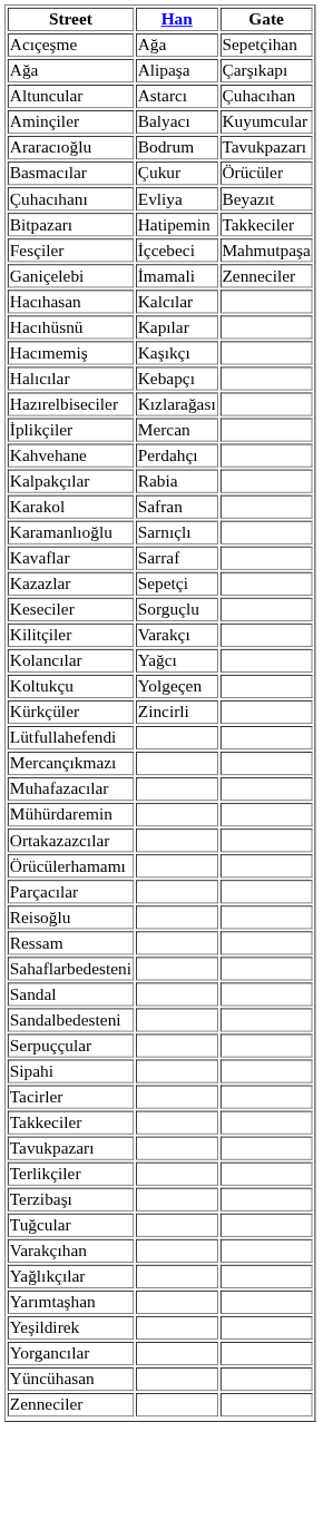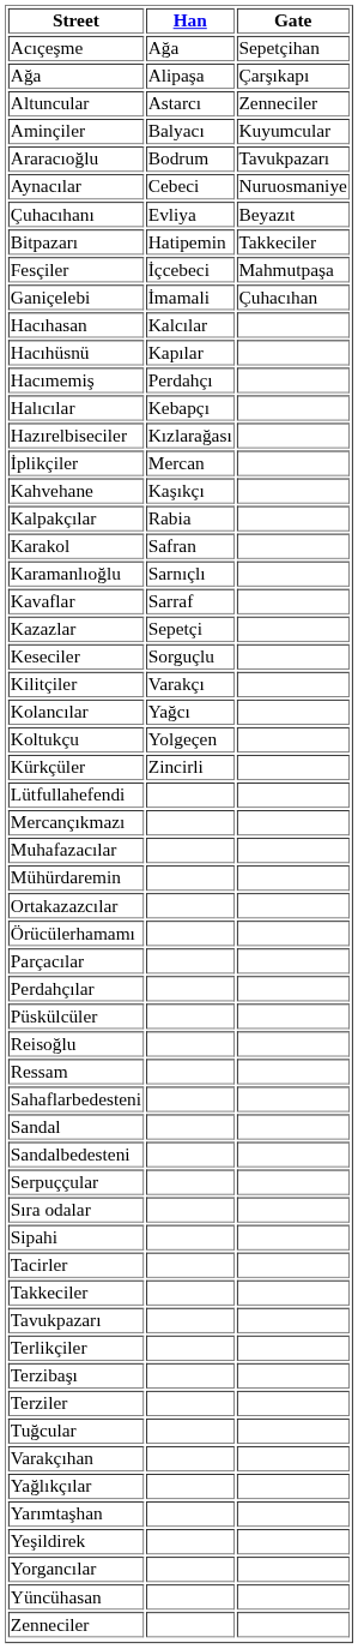 <table border="1">
 <tr>
 <th>Street</th>
 <th><a href='#'>Han</a></th>
 <th>Gate</th>
 </tr>
 <tr ---->
 <td>Acıçeşme</td>
 <td>Ağa</td>
 <td>Sepetçihan</td>
 </tr>
 <tr>
 <td>Ağa</td>
 <td>Alipaşa</td>
 <td>Çarşıkapı</td>
 </tr>
 <tr ---->
 <td>Altuncular</td>
 <td>Astarcı</td>
-<td>Çuhacıhan</td>
+<td>Zenneciler</td>
 </tr>
 <tr>
 <td>Aminçiler</td>
 <td>Balyacı</td>
 <td>Kuyumcular</td>
 </tr>
 <tr ---->
 <td>Araracıoğlu</td>
 <td>Bodrum</td>
 <td>Tavukpazarı</td>
 </tr>
 <tr ---->
-<td>Basmacılar</td>
-<td>Çukur</td>
-<td>Örücüler</td>
+<td>Aynacılar</td>
+<td>Cebeci</td>
+<td>Nuruosmaniye</td>
 </tr>
 <tr ---->
 <td>Çuhacıhanı</td>
 <td>Evliya</td>
 <td>Beyazıt</td>
 </tr>
 <tr ---->
 <td>Bitpazarı</td>
 <td>Hatipemin</td>
 <td>Takkeciler</td>
 </tr>
 <tr ---->
 <td>Fesçiler</td>
 <td>İçcebeci</td>
 <td>Mahmutpaşa</td>
 </tr>
 <tr ---->
 <td>Ganiçelebi</td>
 <td>İmamali</td>
-<td>Zenneciler</td>
+<td>Çuhacıhan</td>
 </tr>
 <tr ---->
 <td>Hacıhasan</td>
 <td>Kalcılar</td>
 <td></td>
 </tr>
 <tr ---->
 <td>Hacıhüsnü</td>
 <td>Kapılar</td>
 <td></td>
 </tr>
 <tr ---->
 <td>Hacımemiş</td>
-<td>Kaşıkçı</td>
+<td>Perdahçı</td>
 <td></td>
 </tr>
 <tr ---->
 <td>Halıcılar</td>
 <td>Kebapçı</td>
 <td></td>
 </tr>
 <tr ---->
 <td>Hazırelbiseciler</td>
 <td>Kızlarağası</td>
 <td></td>
 </tr>
 <tr ---->
 <td>İplikçiler</td>
 <td>Mercan</td>
 <td></td>
 </tr>
 <tr ---->
 <td>Kahvehane</td>
-<td>Perdahçı</td>
+<td>Kaşıkçı</td>
 <td></td>
 </tr>
 <tr ---->
 <td>Kalpakçılar</td>
 <td>Rabia</td>
 <td></td>
 </tr>
 <tr ---->
 <td>Karakol</td>
 <td>Safran</td>
 <td></td>
 </tr>
 <tr ---->
 <td>Karamanlıoğlu</td>
 <td>Sarnıçlı</td>
 <td></td>
 </tr>
 <tr ---->
 <td>Kavaflar</td>
 <td>Sarraf</td>
 <td></td>
 </tr>
 <tr ---->
 <td>Kazazlar</td>
 <td>Sepetçi</td>
 <td></td>
 </tr>
 <tr ---->
 <td>Keseciler</td>
 <td>Sorguçlu</td>
 <td></td>
 </tr>
 <tr ---->
 <td>Kilitçiler</td>
 <td>Varakçı</td>
 <td></td>
 </tr>
 <tr ---->
 <td>Kolancılar</td>
 <td>Yağcı</td>
 <td></td>
 </tr>
 <tr ---->
 <td>Koltukçu</td>
 <td>Yolgeçen</td>
 <td></td>
 </tr>
 <tr ---->
 <td>Kürkçüler</td>
 <td>Zincirli</td>
 <td></td>
 </tr>
 <tr ---->
 <td>Lütfullahefendi</td>
 <td></td>
 <td></td>
 </tr>
 <tr ---->
 <td>Mercançıkmazı</td>
 <td></td>
 <td></td>
 </tr>
 <tr ---->
 <td>Muhafazacılar</td>
 <td></td>
 <td></td>
 </tr>
 <tr ---->
 <td>Mühürdaremin</td>
 <td></td>
 <td></td>
 </tr>
 <tr ---->
 <td>Ortakazazcılar</td>
 <td></td>
 <td></td>
 </tr>
 <tr ---->
 <td>Örücülerhamamı</td>
 <td></td>
 <td></td>
 </tr>
 <tr ---->
 <td>Parçacılar</td>
 <td></td>
 <td></td>
 </tr>
 <tr ---->
+<td>Perdahçılar</td>
+<td></td>
+<td></td>
+</tr>
+<tr ---->
+<td>Püskülcüler</td>
+<td></td>
+<td></td>
+</tr>
+<tr ---->
 <td>Reisoğlu</td>
 <td></td>
 <td></td>
 </tr>
 <tr ---->
 <td>Ressam</td>
 <td></td>
 <td></td>
 </tr>
 <tr ---->
 <td>Sahaflarbedesteni</td>
 <td></td>
 <td></td>
 </tr>
 <tr ---->
 <td>Sandal</td>
 <td></td>
 <td></td>
 </tr>
 <tr ---->
 <td>Sandalbedesteni</td>
 <td></td>
 <td></td>
 </tr>
 <tr ---->
 <td>Serpuççular</td>
 <td></td>
 <td></td>
 </tr>
 <tr ---->
+<td>Sıra odalar</td>
+<td></td>
+<td></td>
+</tr>
+<tr ---->
 <td>Sipahi</td>
 <td></td>
 <td></td>
 </tr>
 <tr ---->
 <td>Tacirler</td>
 <td></td>
 <td></td>
 </tr>
 <tr ---->
 <td>Takkeciler</td>
 <td></td>
 <td></td>
 </tr>
 <tr ---->
 <td>Tavukpazarı</td>
 <td></td>
 <td></td>
 </tr>
 <tr ---->
 <td>Terlikçiler</td>
 <td></td>
 <td></td>
 </tr>
 <tr ---->
 <td>Terzibaşı</td>
+<td></td>
+<td></td>
+</tr>
+<tr ---->
+<td>Terziler</td>
 <td></td>
 <td></td>
 </tr>
 <tr ---->
 <td>Tuğcular</td>
 <td></td>
 <td></td>
 </tr>
 <tr ---->
 <td>Varakçıhan</td>
 <td></td>
 <td></td>
 </tr>
 <tr ---->
 <td>Yağlıkçılar</td>
 <td></td>
 <td></td>
 </tr>
 <tr ---->
 <td>Yarımtaşhan</td>
 <td></td>
 <td></td>
 </tr>
 <tr ---->
 <td>Yeşildirek</td>
 <td></td>
 <td></td>
 </tr>
 <tr ---->
 <td>Yorgancılar</td>
 <td></td>
 <td></td>
 </tr>
 <tr ---->
 <td>Yüncühasan</td>
 <td></td>
 <td></td>
 </tr>
 <tr ---->
 <td>Zenneciler</td>
 <td></td>
 <td></td>
 </tr>
 <tr ---->
 </tr>
 </table>
